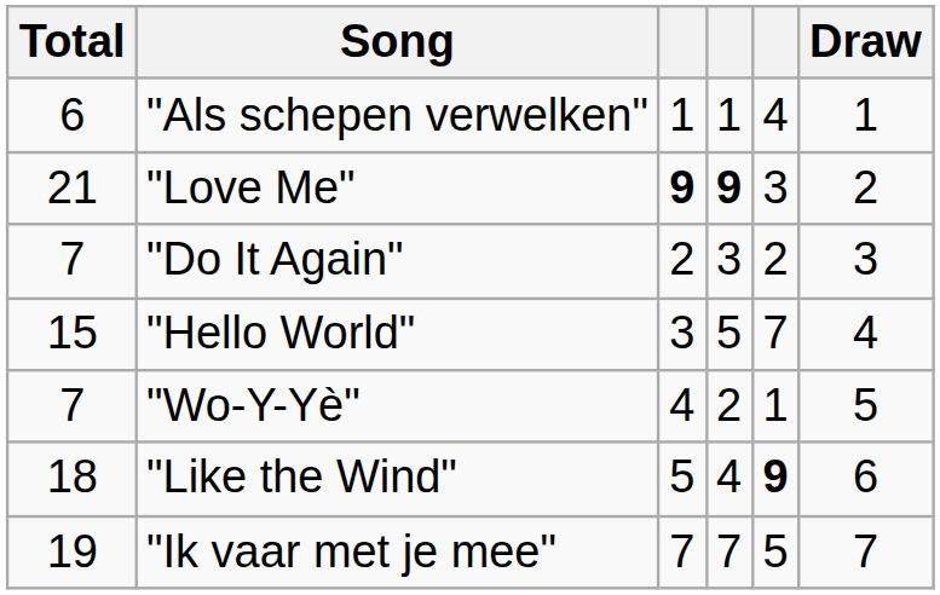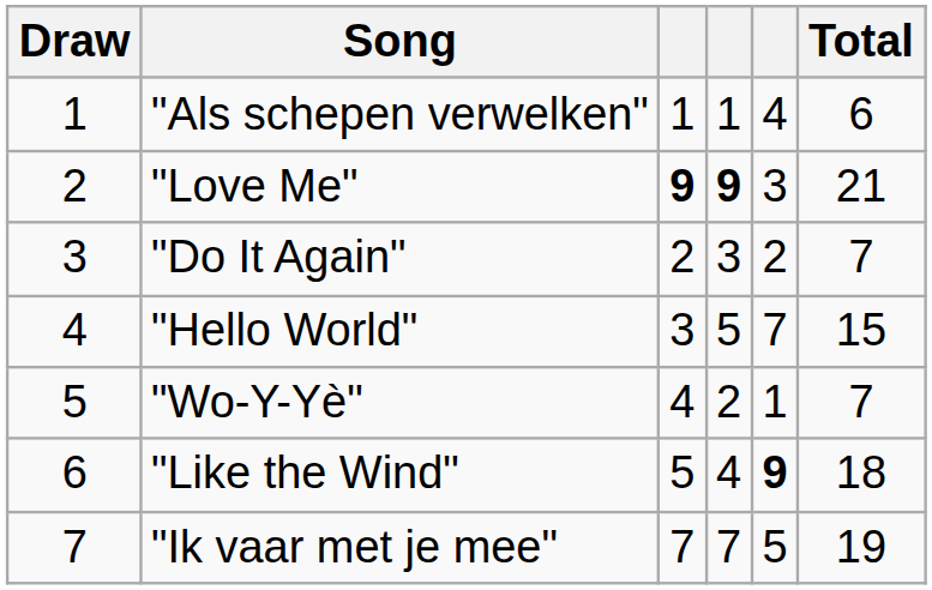 <table class="wikitable plainrowheaders" style="margin: 1em auto 1em auto; text-align:center;">
 <tr>
-<th>Total</th>
+<th>Draw</th>
 <th>Song</th>
 <th></th>
 <th></th>
 <th></th>
-<th>Draw</th>
+<th>Total</th>
 </tr>
 <tr>
-<td>6</td>
+<td>1</td>
 <td align="left">"Als schepen verwelken"</td>
 <td>1</td>
 <td>1</td>
 <td>4</td>
-<td>1</td>
+<td>6</td>
 </tr>
 <tr>
-<td>21</td>
+<td>2</td>
 <td align="left">"Love Me"</td>
 <td><strong>9</strong></td>
 <td><strong>9</strong></td>
 <td>3</td>
-<td>2</td>
+<td>21</td>
 </tr>
 <tr>
-<td>7</td>
+<td>3</td>
 <td align="left">"Do It Again"</td>
 <td>2</td>
 <td>3</td>
 <td>2</td>
-<td>3</td>
+<td>7</td>
 </tr>
 <tr>
-<td>15</td>
+<td>4</td>
 <td align="left">"Hello World"</td>
 <td>3</td>
 <td>5</td>
 <td>7</td>
-<td>4</td>
+<td>15</td>
 </tr>
 <tr>
-<td>7</td>
+<td>5</td>
 <td align="left">"Wo-Y-Yè"</td>
 <td>4</td>
 <td>2</td>
 <td>1</td>
-<td>5</td>
+<td>7</td>
 </tr>
 <tr>
-<td>18</td>
+<td>6</td>
 <td align="left">"Like the Wind"</td>
 <td>5</td>
 <td>4</td>
 <td><strong>9</strong></td>
-<td>6</td>
+<td>18</td>
 </tr>
 <tr>
-<td>19</td>
+<td>7</td>
 <td align="left">"Ik vaar met je mee"</td>
 <td>7</td>
 <td>7</td>
 <td>5</td>
-<td>7</td>
+<td>19</td>
 </tr>
 </table>
